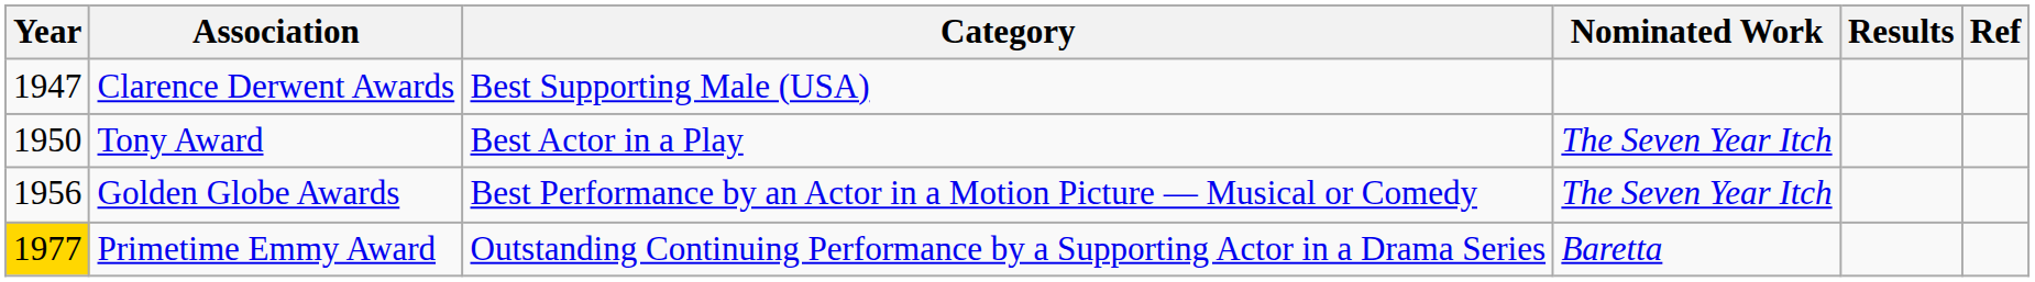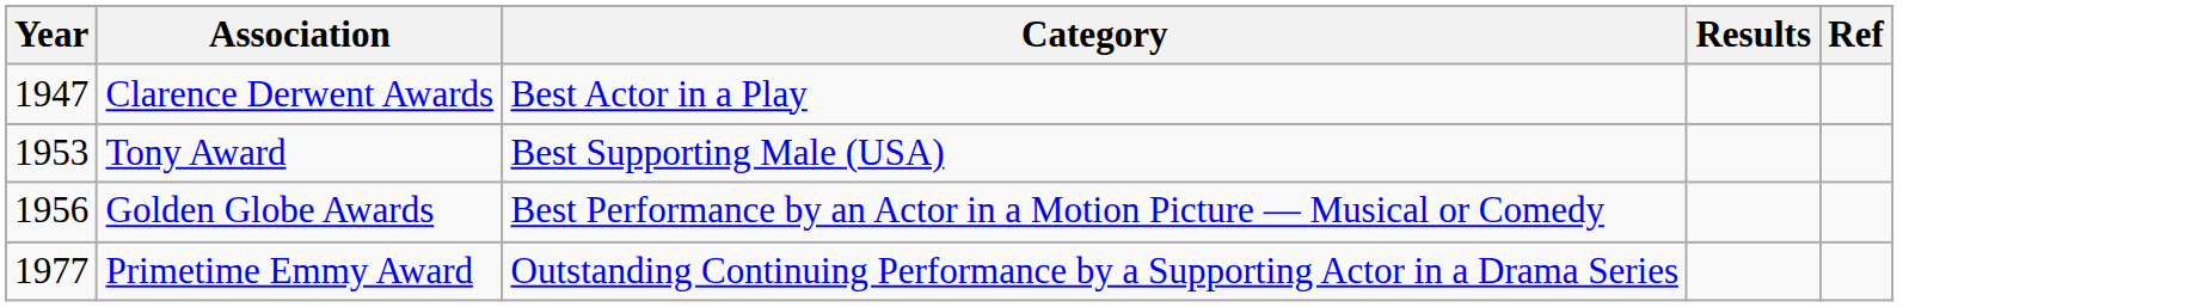 <table class="wikitable">
 <tr>
 <th>Year</th>
 <th>Association</th>
 <th>Category</th>
-<th>Nominated Work</th>
 <th>Results</th>
 <th>Ref</th>
 </tr>
 <tr>
 <td>1947</td>
 <td><a href='#'>Clarence Derwent Awards</a></td>
-<td><a href='#'>Best Supporting Male (USA)</a></td>
-<td></td>
+<td><a href='#'>Best Actor in a Play</a></td>
 <td></td>
 <td></td>
 </tr>
 <tr>
-<td>1950</td>
+<td>1953</td>
 <td><a href='#'>Tony Award</a></td>
-<td><a href='#'>Best Actor in a Play</a></td>
-<td><em><a href='#'>The Seven Year Itch</a></em></td>
+<td><a href='#'>Best Supporting Male (USA)</a></td>
 <td></td>
 <td></td>
 </tr>
 <tr>
 <td>1956</td>
 <td><a href='#'>Golden Globe Awards</a></td>
 <td><a href='#'>Best Performance by an Actor in a Motion Picture — Musical or Comedy</a></td>
-<td><em><a href='#'>The Seven Year Itch</a></em></td>
 <td></td>
 <td></td>
 </tr>
 <tr>
-<td style="background: gold;">1977</td>
+<td>1977</td>
 <td><a href='#'>Primetime Emmy Award</a></td>
 <td><a href='#'>Outstanding Continuing Performance by a Supporting Actor in a Drama Series</a></td>
-<td><em><a href='#'>Baretta</a></em></td>
 <td></td>
 <td></td>
 </tr>
 </table>
